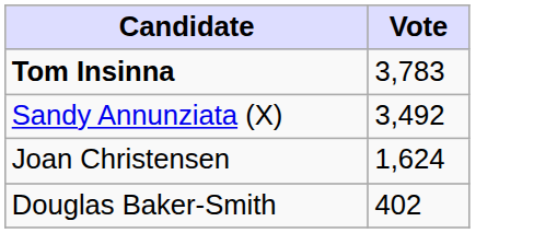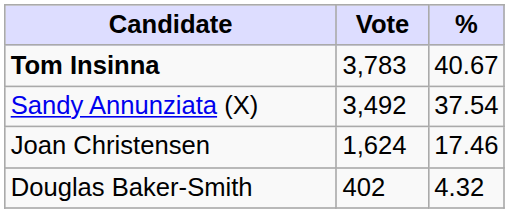 <table class="wikitable">
 <tr>
 <th style="background:#ddf; width:200px;">Candidate</th>
 <th style="background:#ddf; width:50px;">Vote</th>
+<th style="background:#ddf; width:30px;">%</th>
 </tr>
 <tr>
 <td><strong>Tom Insinna</strong></td>
 <td>3,783</td>
+<td>40.67</td>
 </tr>
 <tr>
 <td><a href='#'>Sandy Annunziata</a> (X)</td>
 <td>3,492</td>
+<td>37.54</td>
 </tr>
 <tr>
 <td>Joan Christensen</td>
 <td>1,624</td>
+<td>17.46</td>
 </tr>
 <tr>
 <td>Douglas Baker-Smith</td>
 <td>402</td>
+<td>4.32</td>
 </tr>
 </table>
